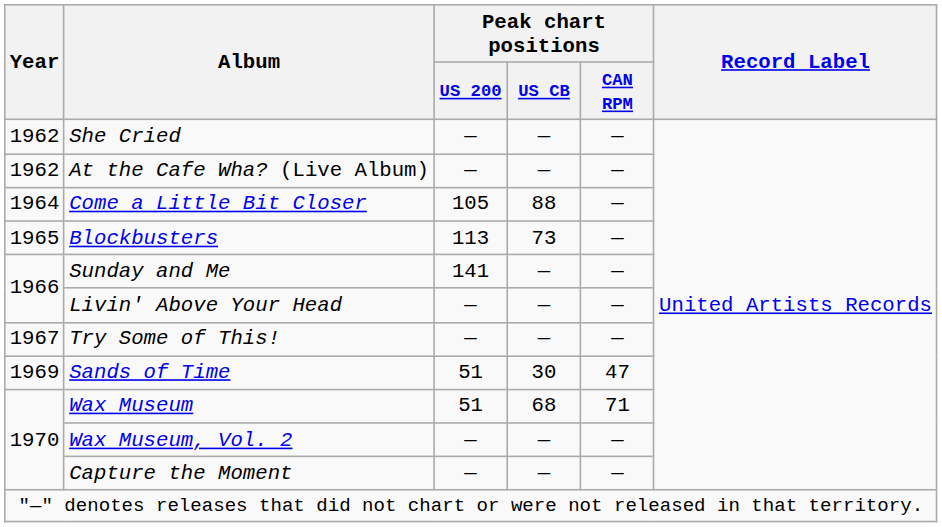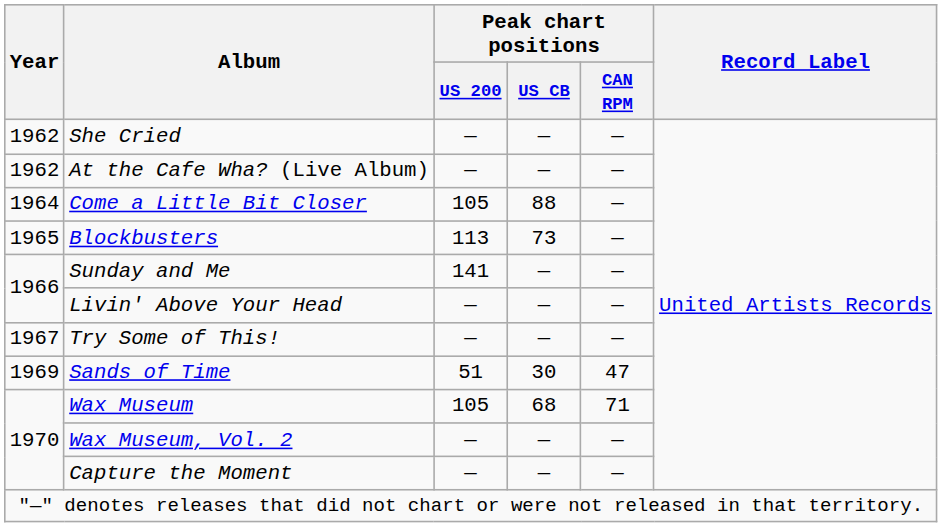 <table class="wikitable" style=text-align:center;>
 <tr>
 <th scope="col" rowspan="2">Year</th>
 <th scope="col" rowspan="2">Album</th>
 <th scope="col" colspan="3">Peak chart positions</th>
 <th scope="col" rowspan="2"><a href='#'>Record Label</a></th>
 </tr>
 <tr>
 <th style="width:40px;"><small><a href='#'>US 200</a></small><br></th>
 <th style="width:40px;"><small><a href='#'>US CB</a></small><br></th>
 <th style="width:40px;"><small><a href='#'>CAN RPM</a></small><br></th>
 </tr>
 <tr>
 <td>1962</td>
 <td align=left><em>She Cried</em></td>
 <td>—</td>
 <td>—</td>
 <td>—</td>
 <td rowspan="11"><a href='#'>United Artists Records</a></td>
 </tr>
 <tr>
 <td>1962</td>
 <td align=left><em>At the Cafe Wha?</em> (Live Album)</td>
 <td>—</td>
 <td>—</td>
 <td>—</td>
 </tr>
 <tr>
 <td>1964</td>
 <td align=left><em><a href='#'>Come a Little Bit Closer</a></em></td>
 <td>105</td>
 <td>88</td>
 <td>—</td>
 </tr>
 <tr>
 <td>1965</td>
 <td align=left><em><a href='#'>Blockbusters</a></em></td>
 <td>113</td>
 <td>73</td>
 <td>—</td>
 </tr>
 <tr>
 <td rowspan="2">1966</td>
 <td align=left><em>Sunday and Me</em></td>
 <td>141</td>
 <td>—</td>
 <td>—</td>
 </tr>
 <tr>
 <td align=left><em>Livin' Above Your Head</em></td>
 <td>—</td>
 <td>—</td>
 <td>—</td>
 </tr>
 <tr>
 <td>1967</td>
 <td align=left><em>Try Some of This!</em></td>
 <td>—</td>
 <td>—</td>
 <td>—</td>
 </tr>
 <tr>
 <td>1969</td>
 <td align=left><em><a href='#'>Sands of Time</a></em></td>
 <td>51</td>
 <td>30</td>
 <td>47</td>
 </tr>
 <tr>
 <td rowspan="3">1970</td>
 <td align=left><em><a href='#'>Wax Museum</a></em></td>
-<td>51</td>
+<td>105</td>
 <td>68</td>
 <td>71</td>
 </tr>
 <tr>
 <td align=left><em><a href='#'>Wax Museum, Vol. 2</a></em></td>
 <td>—</td>
 <td>—</td>
 <td>—</td>
 </tr>
 <tr>
 <td align=left><em>Capture the Moment</em></td>
 <td>—</td>
 <td>—</td>
 <td>—</td>
 </tr>
 <tr>
 <td colspan="6" style="text-align:center; font-size:9pt;">"—" denotes releases that did not chart or were not released in that territory.</td>
 </tr>
 </table>
